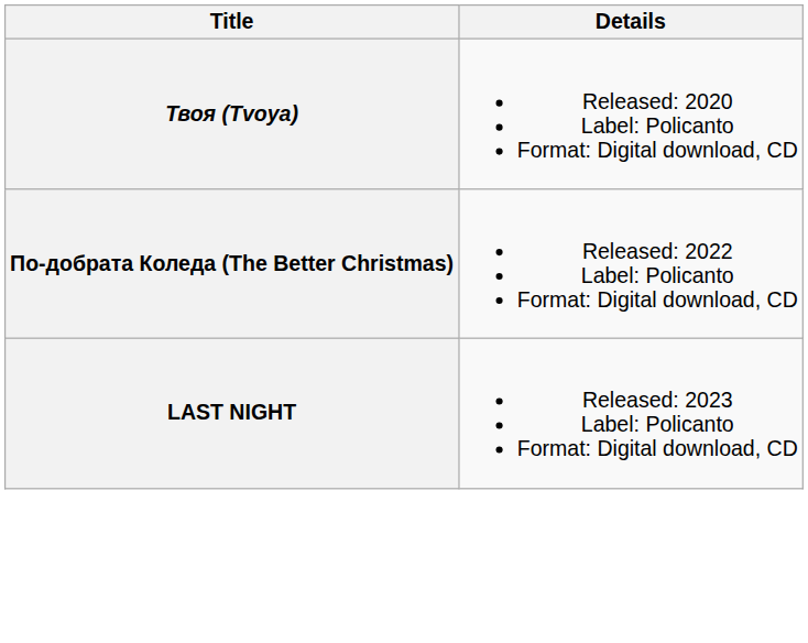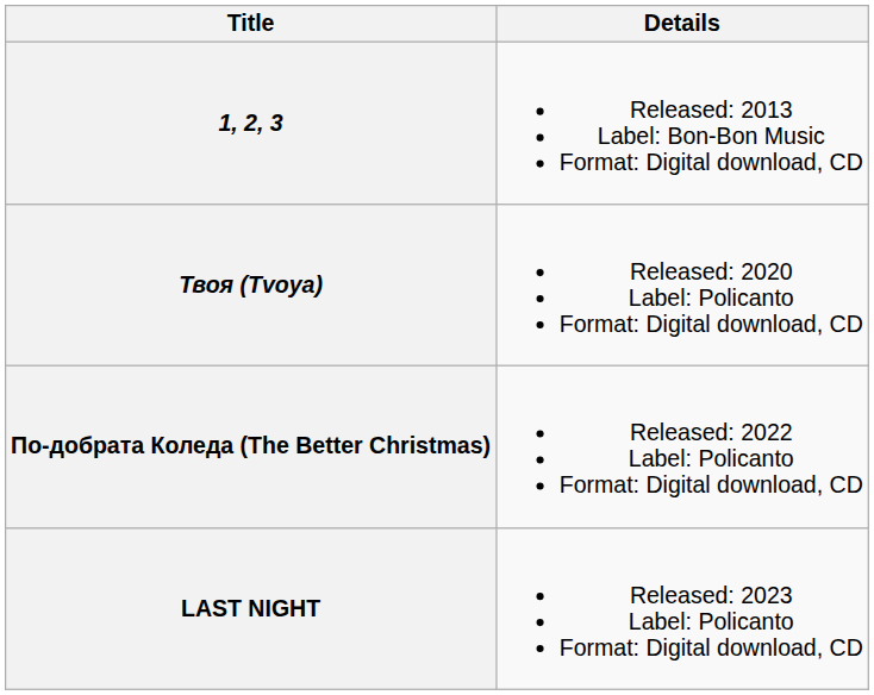 <table class="wikitable plainrowheaders" style="text-align:center;">
 <tr>
 <th scope="col">Title</th>
 <th scope="col">Details</th>
+</tr>
+<tr>
+<th scope="row"><em>1, 2, 3</em></th>
+<td><br><ul><li>Released: 2013</li><li>Label: Bon-Bon Music</li><li>Format: Digital download, CD</li></ul></td>
 </tr>
 <tr>
 <th scope="row"><strong><em>Твоя (Tvoya)</em></strong></th>
 <td><br><ul><li>Released: 2020</li><li>Label: Policanto</li><li>Format: Digital download, CD</li></ul></td>
 </tr>
 <tr>
 <th><strong>По-добрата Коледа (The Better Christmas)</strong></th>
 <td><br><ul><li>Released: 2022</li><li>Label: Policanto</li><li>Format: Digital download, CD</li></ul></td>
 </tr>
 <tr>
 <th>LAST NIGHT</th>
 <td><br><ul><li>Released: 2023</li><li>Label: Policanto</li><li>Format: Digital download, CD</li></ul></td>
 </tr>
 </table>
